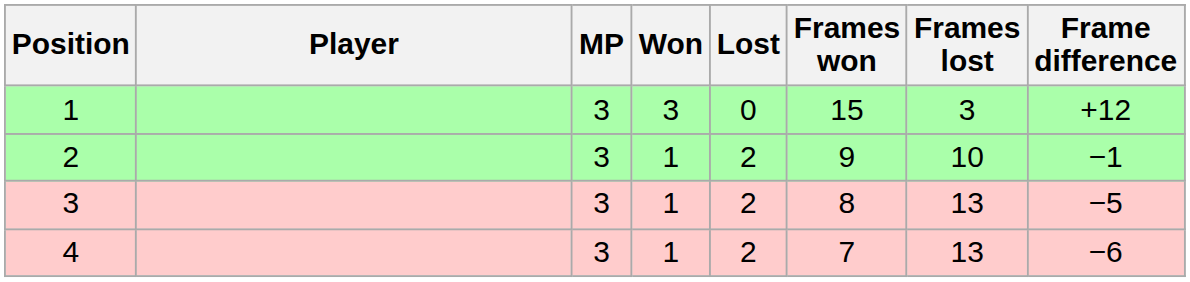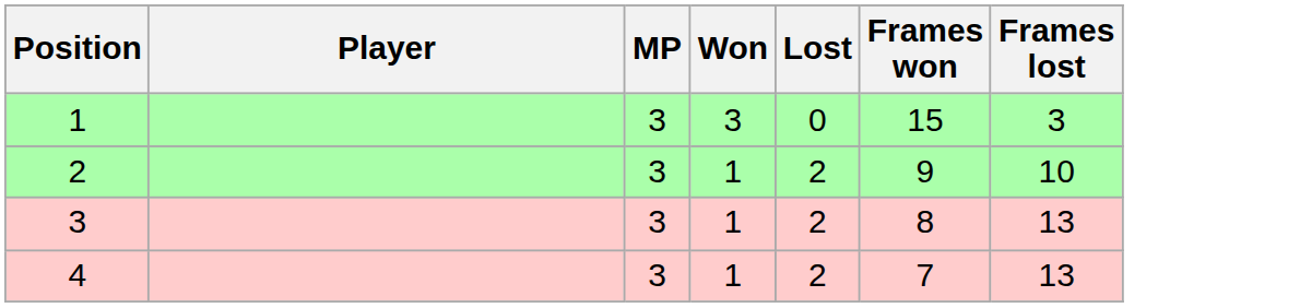 <table class="wikitable" style="text-align: center;">
 <tr>
 <th width=25>Position</th>
 <th width=225>Player</th>
 <th width=25>MP</th>
 <th width=25>Won</th>
 <th width=25>Lost</th>
 <th width=25>Frames won</th>
 <th width=25>Frames lost</th>
-<th width=25>Frame difference</th>
 </tr>
 <tr style="background:#afa;">
 <td>1</td>
 <td style="text-align:left;"></td>
 <td>3</td>
 <td>3</td>
 <td>0</td>
 <td>15</td>
 <td>3</td>
-<td>+12</td>
 </tr>
 <tr style="background:#afa;">
 <td>2</td>
 <td style="text-align:left;"></td>
 <td>3</td>
 <td>1</td>
 <td>2</td>
 <td>9</td>
 <td>10</td>
-<td>−1</td>
 </tr>
 <tr style="background:#fcc;">
 <td>3</td>
 <td style="text-align:left;"></td>
 <td>3</td>
 <td>1</td>
 <td>2</td>
 <td>8</td>
 <td>13</td>
-<td>−5</td>
 </tr>
 <tr style="background:#fcc;">
 <td>4</td>
 <td style="text-align:left;"></td>
 <td>3</td>
 <td>1</td>
 <td>2</td>
 <td>7</td>
 <td>13</td>
-<td>−6</td>
 </tr>
 </table>
